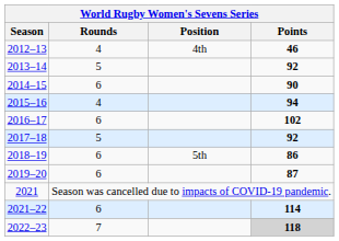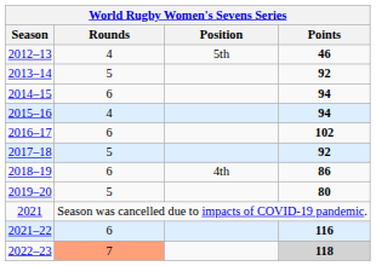 <table class="wikitable sortable" style="text-align: center;">
 <tr>
 <th colspan="4"><a href='#'>World Rugby Women's Sevens Series</a></th>
 </tr>
 <tr>
 <th>Season</th>
 <th>Rounds</th>
 <th>Position</th>
 <th>Points</th>
 </tr>
 <tr>
 <td><a href='#'>2012–13</a></td>
 <td>4</td>
-<td>4th</td>
+<td>5th</td>
 <td><strong>46</strong></td>
 </tr>
 <tr>
 <td><a href='#'>2013–14</a></td>
 <td>5</td>
 <td></td>
 <td><strong>92</strong></td>
 </tr>
 <tr>
 <td><a href='#'>2014–15</a></td>
 <td>6</td>
 <td></td>
-<td><strong>90</strong></td>
+<td><strong>94</strong></td>
 </tr>
 <tr bgcolor=#ddeeff>
 <td><a href='#'>2015–16</a></td>
 <td>4</td>
 <td></td>
 <td><strong>94</strong></td>
 </tr>
 <tr>
 <td><a href='#'>2016–17</a></td>
 <td>6</td>
 <td></td>
 <td><strong>102</strong></td>
 </tr>
 <tr bgcolor=#ddeeff>
 <td><a href='#'>2017–18</a></td>
 <td>5</td>
 <td></td>
 <td><strong>92</strong></td>
 </tr>
 <tr>
 <td><a href='#'>2018–19</a></td>
 <td>6</td>
-<td>5th</td>
+<td>4th</td>
 <td><strong>86</strong></td>
 </tr>
 <tr>
 <td><a href='#'>2019–20</a></td>
-<td>6</td>
+<td>5</td>
 <td></td>
-<td><strong>87</strong></td>
+<td><strong>80</strong></td>
 </tr>
 <tr>
 <td align="center"><a href='#'>2021</a></td>
 <td colspan="3">Season was cancelled due to <a href='#'>impacts of COVID-19 pandemic</a>.</td>
 </tr>
 <tr bgcolor=#ddeeff>
 <td><a href='#'>2021–22</a></td>
 <td>6</td>
 <td></td>
-<td><strong>114</strong></td>
+<td><strong>116</strong></td>
 </tr>
 <tr>
 <td><a href='#'>2022–23</a></td>
-<td>7</td>
+<td style="background: lightsalmon;">7</td>
 <td></td>
 <td style="background: lightgrey;"><strong>118</strong></td>
 </tr>
 </table>
